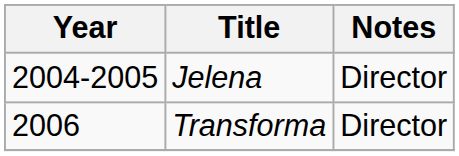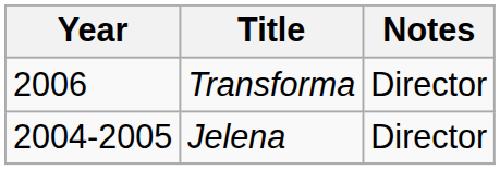 <table class = "wikitable sortable">
 <tr>
 <th>Year</th>
 <th>Title</th>
 <th class="unsortable">Notes</th>
 </tr>
 <tr>
+<td>2006</td>
+<td><em>Transforma</em></td>
+<td>Director</td>
+</tr>
+<tr>
 <td>2004-2005</td>
 <td><em>Jelena</em></td>
 <td>Director</td>
 </tr>
 <tr>
-<td>2006</td>
-<td><em>Transforma</em></td>
-<td>Director</td>
-</tr>
-<tr>
 </tr>
 </table>
